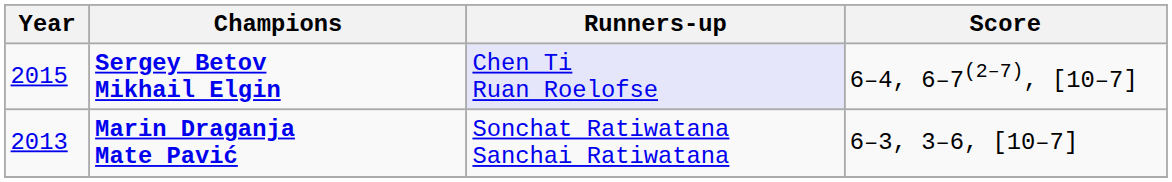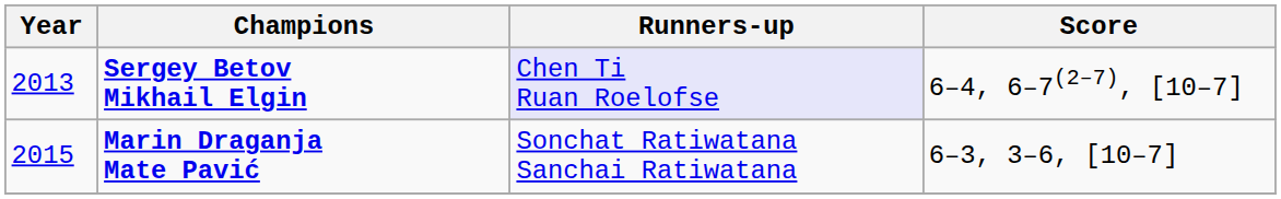 <table class=wikitable>
 <tr>
 <th style="width:40px">Year</th>
 <th style="width:200px">Champions</th>
 <th style="width:200px">Runners-up</th>
 <th style="width:170px" class="unsortable">Score</th>
 </tr>
 <tr>
-<td><a href='#'>2015</a></td>
+<td><a href='#'>2013</a></td>
 <td> <strong><a href='#'>Sergey Betov</a></strong><br> <strong><a href='#'>Mikhail Elgin</a></strong></td>
 <td style="background: lavender;"> <a href='#'>Chen Ti</a><br> <a href='#'>Ruan Roelofse</a></td>
 <td>6–4, 6–7<sup>(2–7)</sup>, [10–7]</td>
 </tr>
 <tr>
-<td><a href='#'>2013</a></td>
+<td><a href='#'>2015</a></td>
 <td> <strong><a href='#'>Marin Draganja</a></strong><br> <strong><a href='#'>Mate Pavić</a></strong></td>
 <td> <a href='#'>Sonchat Ratiwatana</a><br> <a href='#'>Sanchai Ratiwatana</a></td>
 <td>6–3, 3–6, [10–7]</td>
 </tr>
 <tr>
 </tr>
 </table>
